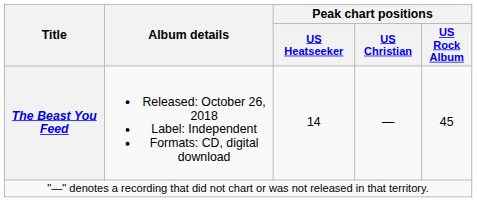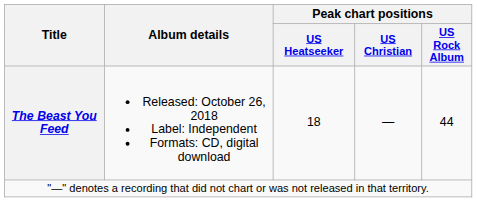 <table class="wikitable sortable plainrowheaders" style="text-align:center;">
 <tr>
 <th rowspan="2" scope="col" style="width:14em;">Title</th>
 <th rowspan="2" scope="col" style="width:20em;">Album details</th>
 <th colspan="5" scope="col" style="width:20em;">Peak chart positions</th>
 </tr>
 <tr>
 <th scope="col" style="width:3em;font-size:90%;"><a href='#'>US Heatseeker</a><br></th>
 <th scope="col" style="width:3em;font-size:90%;"><a href='#'>US Christian</a><br></th>
 <th scope="col" style="width:3em;font-size:90%;"><a href='#'>US Rock Album</a><br></th>
 </tr>
 <tr>
 <th scope="row"><em><a href='#'>The Beast You Feed</a></em></th>
 <td><br><ul><li>Released: October 26, 2018</li><li>Label: Independent</li><li>Formats: CD, digital download</li></ul></td>
-<td>14</td>
+<td>18</td>
 <td>—</td>
-<td>45</td>
+<td>44</td>
 </tr>
 <tr>
 <td colspan="5" style="font-size:90%">"—" denotes a recording that did not chart or was not released in that territory.</td>
 </tr>
 </table>
